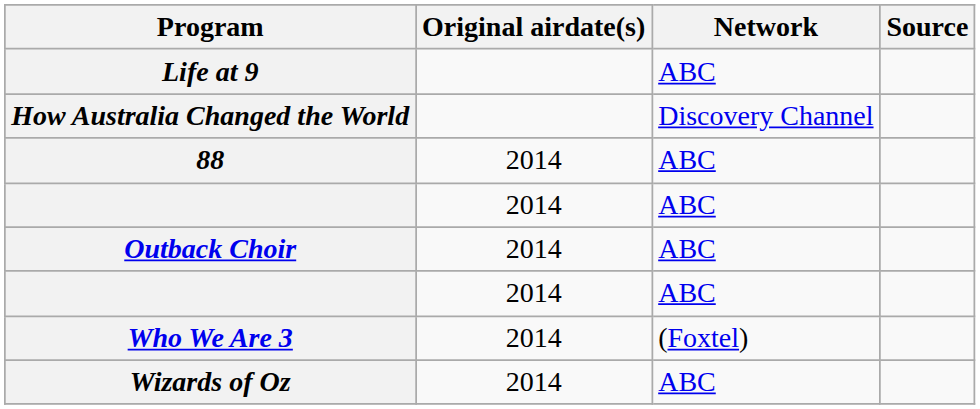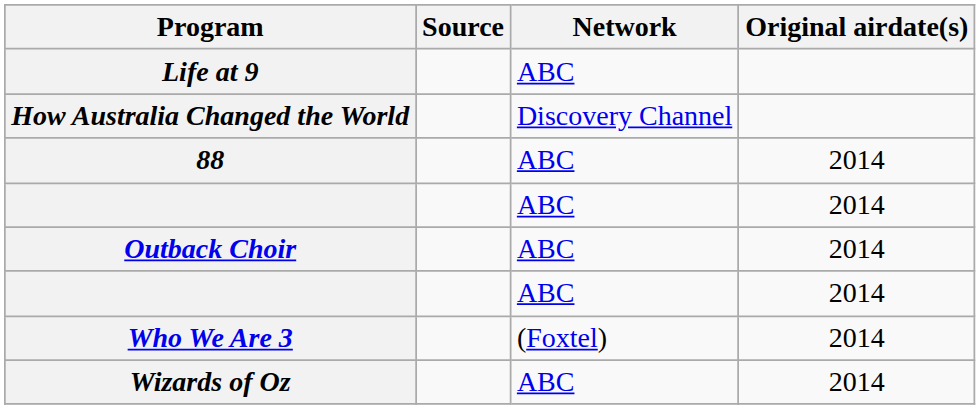 <table class="wikitable plainrowheaders sortable" style="text-align:left">
 <tr>
 <th>Program</th>
+<th class="unsortable">Source</th>
+<th>Network</th>
 <th>Original airdate(s)</th>
-<th>Network</th>
-<th class="unsortable">Source</th>
 </tr>
 <tr>
 <th scope="row"><em>Life at 9</em></th>
 <td align=center></td>
 <td><a href='#'>ABC</a></td>
 <td align=center></td>
 </tr>
 <tr>
 <th scope="row"><em>How Australia Changed the World</em></th>
 <td align=center></td>
 <td><a href='#'>Discovery Channel</a></td>
 <td align=center></td>
 </tr>
 <tr>
 <th scope="row"><em>88</em></th>
+<td align=center></td>
+<td><a href='#'>ABC</a></td>
 <td align=center>2014</td>
-<td><a href='#'>ABC</a></td>
-<td align=center></td>
 </tr>
 <tr>
 <th scope="row"><em></em></th>
+<td align=center></td>
+<td><a href='#'>ABC</a></td>
 <td align=center>2014</td>
-<td><a href='#'>ABC</a></td>
-<td align=center></td>
 </tr>
 <tr>
 <th scope="row"><em><a href='#'>Outback Choir</a></em></th>
+<td align=center></td>
+<td><a href='#'>ABC</a></td>
 <td align=center>2014</td>
-<td><a href='#'>ABC</a></td>
-<td align=center></td>
 </tr>
 <tr>
 <th scope="row"><em></em></th>
+<td align=center></td>
+<td><a href='#'>ABC</a></td>
 <td align=center>2014</td>
-<td><a href='#'>ABC</a></td>
-<td align=center></td>
 </tr>
 <tr>
 <th scope="row"><em><a href='#'>Who We Are 3</a></em></th>
+<td align=center></td>
+<td>(<a href='#'>Foxtel</a>)</td>
 <td align=center>2014</td>
-<td>(<a href='#'>Foxtel</a>)</td>
-<td align=center></td>
 </tr>
 <tr>
 <th scope="row"><em>Wizards of Oz</em></th>
+<td align=center></td>
+<td><a href='#'>ABC</a></td>
 <td align=center>2014</td>
-<td><a href='#'>ABC</a></td>
-<td align=center></td>
 </tr>
 </table>
